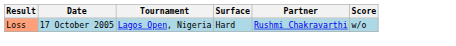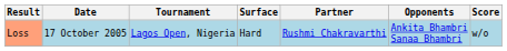 <table class="sortable wikitable" style="font-size:97%">
 <tr>
 <th>Result</th>
 <th>Date</th>
 <th>Tournament</th>
 <th>Surface</th>
 <th>Partner</th>
+<th>Opponents</th>
 <th>Score</th>
 </tr>
 <tr style="background:lightblue;">
 <td bgcolor="FFA07A">Loss</td>
 <td>17 October 2005</td>
 <td><a href='#'>Lagos Open</a>, Nigeria</td>
 <td>Hard</td>
 <td> <a href='#'>Rushmi Chakravarthi</a></td>
+<td> <a href='#'>Ankita Bhambri</a> <br>  <a href='#'>Sanaa Bhambri</a></td>
 <td>w/o</td>
 </tr>
 </table>
